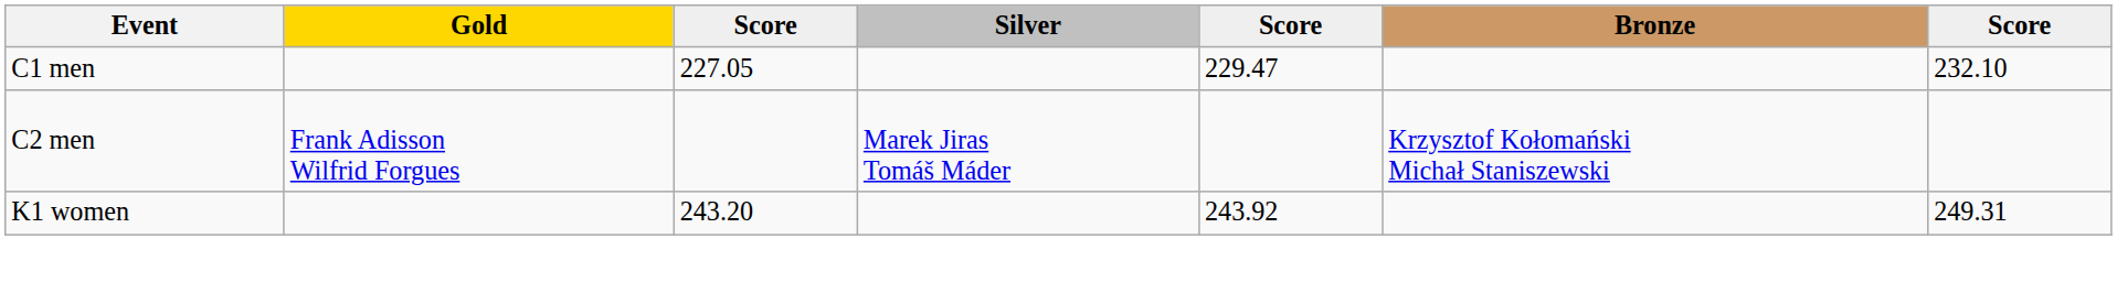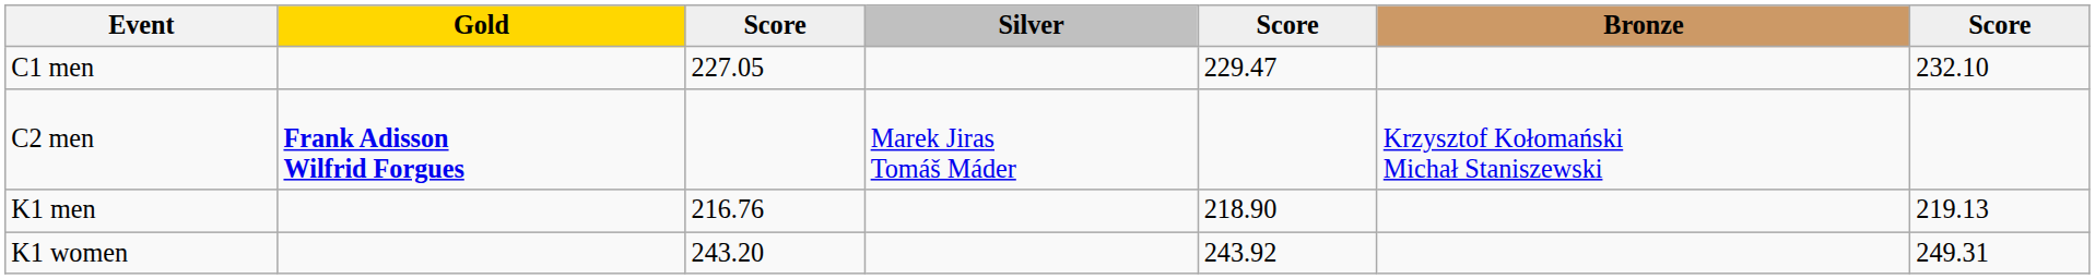 <table class="wikitable" width=100%>
 <tr>
 <th>Event</th>
 <td align=center bgcolor="gold"><strong>Gold</strong></td>
 <td align=center bgcolor="EFEFEF"><strong>Score</strong></td>
 <td align=center bgcolor="silver"><strong>Silver</strong></td>
 <td align=center bgcolor="EFEFEF"><strong>Score</strong></td>
 <td align=center bgcolor="CC9966"><strong>Bronze</strong></td>
 <td align=center bgcolor="EFEFEF"><strong>Score</strong></td>
 </tr>
 <tr>
 <td>C1 men</td>
 <td></td>
 <td>227.05</td>
 <td></td>
 <td>229.47</td>
 <td></td>
 <td>232.10</td>
 </tr>
 <tr>
 <td>C2 men</td>
-<td><br><a href='#'>Frank Adisson</a><br><a href='#'>Wilfrid Forgues</a></td>
+<td><strong><br><a href='#'>Frank Adisson</a><br><a href='#'>Wilfrid Forgues</a></strong></td>
 <td></td>
 <td><br><a href='#'>Marek Jiras</a><br><a href='#'>Tomáš Máder</a></td>
 <td></td>
 <td><br><a href='#'>Krzysztof Kołomański</a><br><a href='#'>Michał Staniszewski</a></td>
 <td></td>
+</tr>
+<tr>
+<td>K1 men</td>
+<td></td>
+<td>216.76</td>
+<td></td>
+<td>218.90</td>
+<td></td>
+<td>219.13</td>
 </tr>
 <tr>
 <td>K1 women</td>
 <td></td>
 <td>243.20</td>
 <td></td>
 <td>243.92</td>
 <td></td>
 <td>249.31</td>
 </tr>
 </table>
